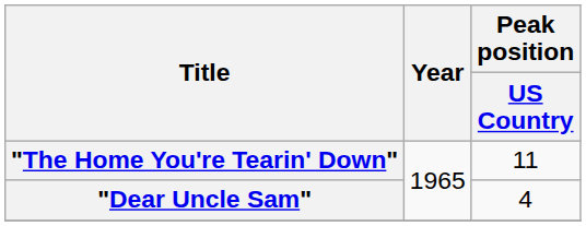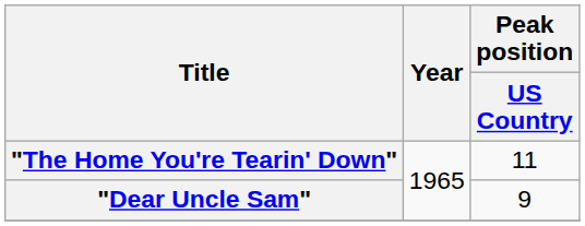 <table class="wikitable plainrowheaders" style="text-align:center;">
 <tr>
 <th scope="col" rowspan = "2">Title</th>
 <th scope="col" rowspan = "2">Year</th>
 <th scope="col" colspan="1">Peak<br>position</th>
 </tr>
 <tr>
 <th><a href='#'>US<br>Country</a><br></th>
 </tr>
 <tr>
 <th scope = "row">"<a href='#'>The Home You're Tearin' Down</a>"</th>
 <td rowspan = "2">1965</td>
 <td>11</td>
 </tr>
 <tr>
 <th scope = "row">"<a href='#'>Dear Uncle Sam</a>"</th>
-<td>4</td>
+<td>9</td>
 </tr>
 <tr>
 </tr>
 </table>
